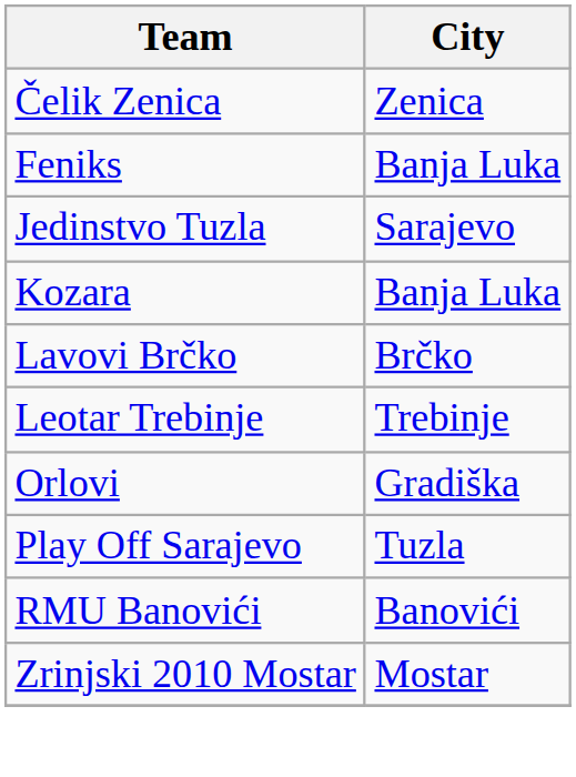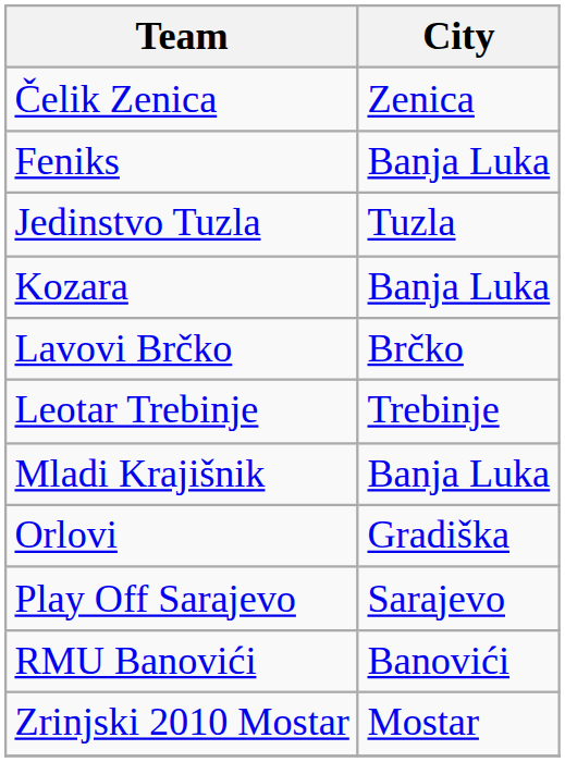 <table class="wikitable">
 <tr>
 <th>Team</th>
 <th>City</th>
 </tr>
 <tr>
 <td><a href='#'>Čelik Zenica</a></td>
 <td><a href='#'>Zenica</a></td>
 </tr>
 <tr>
 <td><a href='#'>Feniks</a></td>
 <td><a href='#'>Banja Luka</a></td>
 </tr>
 <tr>
 <td><a href='#'>Jedinstvo Tuzla</a></td>
-<td><a href='#'>Sarajevo</a></td>
+<td><a href='#'>Tuzla</a></td>
 </tr>
 <tr>
 <td><a href='#'>Kozara</a></td>
 <td><a href='#'>Banja Luka</a></td>
 </tr>
 <tr>
 <td><a href='#'>Lavovi Brčko</a></td>
 <td><a href='#'>Brčko</a></td>
 </tr>
 <tr>
 <td><a href='#'>Leotar Trebinje</a></td>
 <td><a href='#'>Trebinje</a></td>
 </tr>
 <tr>
+<td><a href='#'>Mladi Krajišnik</a></td>
+<td><a href='#'>Banja Luka</a></td>
+</tr>
+<tr>
 <td><a href='#'>Orlovi</a></td>
 <td><a href='#'>Gradiška</a></td>
 </tr>
 <tr>
 <td><a href='#'>Play Off Sarajevo</a></td>
-<td><a href='#'>Tuzla</a></td>
+<td><a href='#'>Sarajevo</a></td>
 </tr>
 <tr>
 <td><a href='#'>RMU Banovići</a></td>
 <td><a href='#'>Banovići</a></td>
 </tr>
 <tr>
 <td><a href='#'>Zrinjski 2010 Mostar</a></td>
 <td><a href='#'>Mostar</a></td>
 </tr>
 <tr>
 </tr>
 </table>
